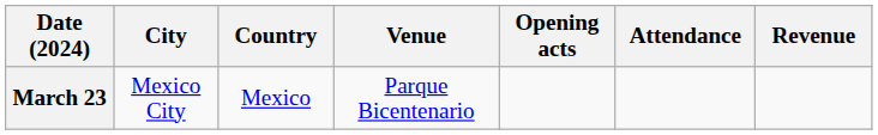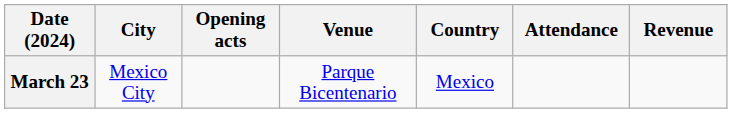 <table class="wikitable plainrowheaders" style="text-align:center;">
 <tr>
 <th scope="col" style="width:12em;">Date (2024)</th>
 <th scope="col" style="width:10em;">City</th>
+<th scope="col" style="width:10em;">Opening acts</th>
+<th scope="col" style="width:16em;">Venue</th>
 <th scope="col" style="width:10em;">Country</th>
-<th scope="col" style="width:16em;">Venue</th>
-<th scope="col" style="width:10em;">Opening acts</th>
 <th scope="col" style="width:10em;">Attendance</th>
 <th scope="col" style="width:10em;">Revenue</th>
 </tr>
 <tr>
 <th scope="row" style="text-align:center;">March 23</th>
 <td><a href='#'>Mexico City</a></td>
+<td></td>
+<td><a href='#'>Parque Bicentenario</a></td>
 <td><a href='#'>Mexico</a></td>
-<td><a href='#'>Parque Bicentenario</a></td>
-<td></td>
 <td></td>
 <td></td>
 </tr>
 </table>
